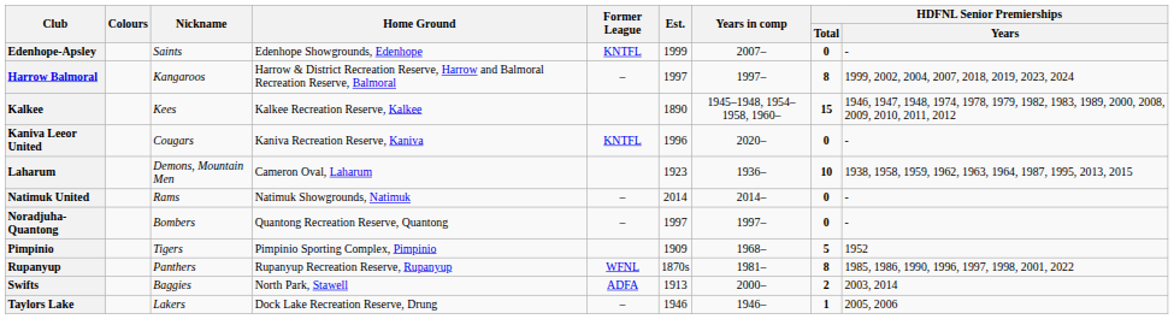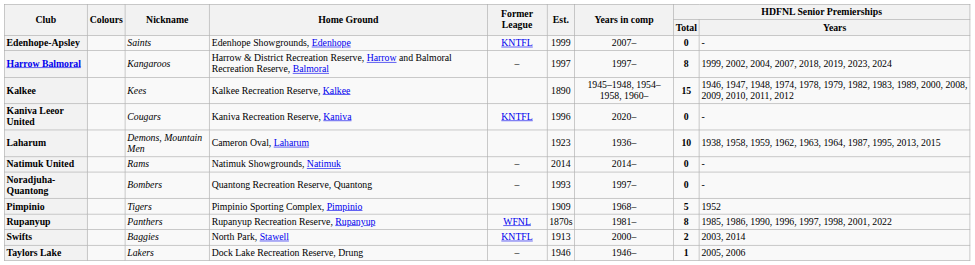 <table class="wikitable sortable" style="text-align:center; width:100%">
 <tr>
 <th rowspan="2">Club</th>
 <th rowspan="2">Colours</th>
 <th rowspan="2">Nickname</th>
 <th rowspan="2">Home Ground</th>
 <th rowspan="2">Former League</th>
 <th rowspan="2">Est.</th>
 <th rowspan="2">Years in comp</th>
 <th colspan="2">HDFNL Senior Premierships</th>
 </tr>
 <tr>
 <th>Total</th>
 <th>Years</th>
 </tr>
 <tr>
 <th style="text-align:left">Edenhope-Apsley</th>
 <td></td>
 <td align="left"><em>Saints</em></td>
 <td align="left">Edenhope Showgrounds, <a href='#'>Edenhope</a></td>
 <td align="center"><a href='#'>KNTFL</a></td>
 <td>1999</td>
 <td>2007–</td>
 <td><strong>0</strong></td>
 <td align="left">-</td>
 </tr>
 <tr>
 <th style="text-align:left"><a href='#'>Harrow Balmoral</a></th>
 <td></td>
 <td align="left"><em>Kangaroos</em></td>
 <td align="left">Harrow & District Recreation Reserve, <a href='#'>Harrow</a> and Balmoral Recreation Reserve, <a href='#'>Balmoral</a></td>
 <td align='center'>–</td>
 <td>1997</td>
 <td>1997–</td>
 <td><strong>8</strong></td>
 <td align="left">1999, 2002, 2004, 2007, 2018, 2019, 2023, 2024</td>
 </tr>
 <tr>
 <th style="text-align:left">Kalkee</th>
 <td></td>
 <td align="left"><em> Kees</em></td>
 <td align="left">Kalkee Recreation Reserve, <a href='#'>Kalkee</a></td>
 <td align='center'></td>
 <td>1890</td>
 <td>1945–1948, 1954–1958, 1960–</td>
 <td><strong>15</strong></td>
 <td align="left">1946, 1947, 1948, 1974, 1978, 1979, 1982, 1983, 1989, 2000, 2008, 2009, 2010, 2011, 2012</td>
 </tr>
 <tr>
 <th style="text-align:left">Kaniva Leeor United</th>
 <td></td>
 <td align="left"><em>Cougars</em></td>
 <td align="left">Kaniva Recreation Reserve, <a href='#'>Kaniva</a></td>
 <td align='center'><a href='#'>KNTFL</a></td>
 <td>1996</td>
 <td>2020–</td>
 <td><strong>0</strong></td>
 <td align="left">-</td>
 </tr>
 <tr>
 <th style="text-align:left">Laharum</th>
 <td></td>
 <td align="left"><em>Demons, Mountain Men</em></td>
 <td align="left">Cameron Oval, <a href='#'>Laharum</a></td>
 <td align='center'></td>
 <td>1923</td>
 <td>1936–</td>
 <td><strong>10</strong></td>
 <td align="left">1938, 1958, 1959, 1962, 1963, 1964, 1987, 1995, 2013, 2015</td>
 </tr>
 <tr>
 <th style="text-align:left">Natimuk United</th>
 <td></td>
 <td align="left"><em>Rams</em></td>
 <td align="left">Natimuk Showgrounds, <a href='#'>Natimuk</a></td>
 <td align='center'>–</td>
 <td>2014</td>
 <td>2014–</td>
 <td><strong>0</strong></td>
 <td align="left">-</td>
 </tr>
 <tr>
 <th style="text-align:left">Noradjuha-Quantong</th>
 <td></td>
 <td align="left"><em>Bombers</em></td>
 <td align="left">Quantong Recreation Reserve, Quantong</td>
 <td align='center'>–</td>
-<td>1997</td>
+<td>1993</td>
 <td>1997–</td>
 <td><strong>0</strong></td>
 <td align="left">-</td>
 </tr>
 <tr>
 <th style="text-align:left">Pimpinio</th>
 <td></td>
 <td align="left"><em>Tigers</em></td>
 <td align="left">Pimpinio Sporting Complex, <a href='#'>Pimpinio</a></td>
 <td align='center'></td>
 <td>1909</td>
 <td>1968–</td>
 <td><strong>5</strong></td>
 <td align="left">1952</td>
 </tr>
 <tr>
 <th style="text-align:left">Rupanyup</th>
 <td></td>
 <td align="left"><em>Panthers</em></td>
 <td align="left">Rupanyup Recreation Reserve, <a href='#'>Rupanyup</a></td>
 <td align='center'><a href='#'>WFNL</a></td>
 <td>1870s</td>
 <td>1981–</td>
 <td><strong>8</strong></td>
 <td align="left">1985, 1986, 1990, 1996, 1997, 1998, 2001, 2022</td>
 </tr>
 <tr>
 <th style="text-align:left">Swifts</th>
 <td></td>
 <td align="left"><em>Baggies</em></td>
 <td align="left">North Park, <a href='#'>Stawell</a></td>
-<td align='center'><a href='#'>ADFA</a></td>
+<td align="center"><a href='#'>KNTFL</a></td>
 <td>1913</td>
 <td>2000–</td>
 <td><strong>2</strong></td>
 <td align="left">2003, 2014</td>
 </tr>
 <tr>
 <th style="text-align:left">Taylors Lake</th>
 <td></td>
 <td align="left"><em>Lakers</em></td>
 <td align="left">Dock Lake Recreation Reserve, Drung</td>
 <td align='center'>–</td>
 <td>1946</td>
 <td>1946–</td>
 <td><strong>1</strong></td>
 <td align="left">2005, 2006</td>
 </tr>
 </table>
